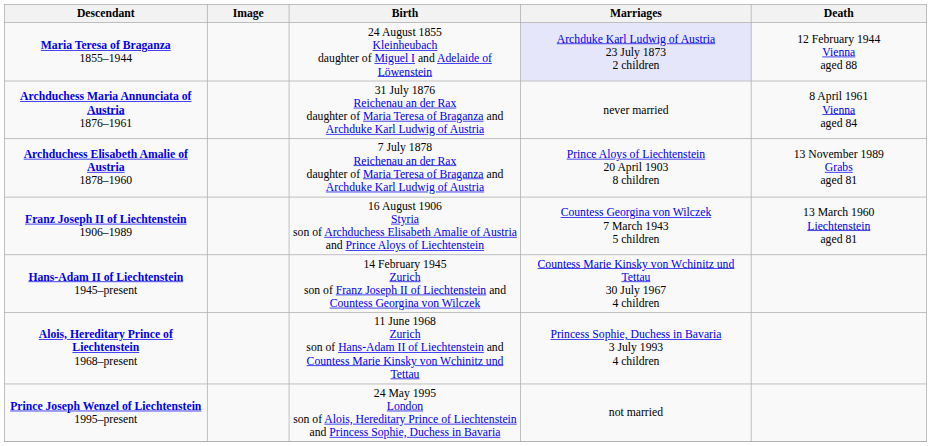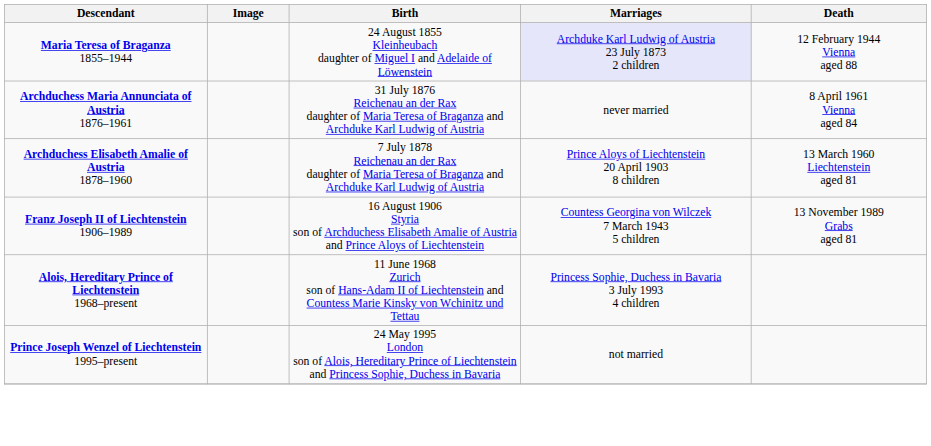 <table style="text-align:center; width:100%" class="wikitable">
 <tr>
 <th width=22%>Descendant</th>
 <th width=105px>Image</th>
 <th>Birth</th>
 <th width=25%>Marriages</th>
 <th width=19%>Death</th>
 </tr>
 <tr>
 <td><strong><a href='#'>Maria Teresa of Braganza</a></strong><br>1855–1944</td>
 <td></td>
 <td>24 August 1855<br><a href='#'>Kleinheubach</a><br>daughter of <a href='#'>Miguel I</a> and <a href='#'>Adelaide of Löwenstein</a></td>
 <td style="background: lavender;"><a href='#'>Archduke Karl Ludwig of Austria</a><br>23 July 1873<br>2 children</td>
 <td>12 February 1944<br><a href='#'>Vienna</a><br>aged 88</td>
 </tr>
 <tr>
 <td><strong><a href='#'>Archduchess Maria Annunciata of Austria</a></strong><br>1876–1961</td>
 <td></td>
 <td>31 July 1876<br><a href='#'>Reichenau an der Rax</a><br>daughter of <a href='#'>Maria Teresa of Braganza</a> and <a href='#'>Archduke Karl Ludwig of Austria</a></td>
 <td>never married</td>
 <td>8 April 1961<br><a href='#'>Vienna</a><br>aged 84</td>
 </tr>
 <tr>
 <td><strong><a href='#'>Archduchess Elisabeth Amalie of Austria</a></strong><br>1878–1960</td>
 <td></td>
 <td>7 July 1878<br><a href='#'>Reichenau an der Rax</a><br>daughter of <a href='#'>Maria Teresa of Braganza</a> and <a href='#'>Archduke Karl Ludwig of Austria</a></td>
 <td><a href='#'>Prince Aloys of Liechtenstein</a><br>20 April 1903<br>8 children</td>
-<td>13 November 1989<br><a href='#'>Grabs</a><br>aged 81</td>
+<td>13 March 1960<br><a href='#'>Liechtenstein</a><br>aged 81</td>
 </tr>
 <tr>
 <td><strong><a href='#'>Franz Joseph II of Liechtenstein</a></strong><br>1906–1989</td>
 <td></td>
 <td>16 August 1906<br><a href='#'>Styria</a><br>son of <a href='#'>Archduchess Elisabeth Amalie of Austria</a> and <a href='#'>Prince Aloys of Liechtenstein</a></td>
 <td><a href='#'>Countess Georgina von Wilczek</a><br>7 March 1943<br>5 children</td>
-<td>13 March 1960<br><a href='#'>Liechtenstein</a><br>aged 81</td>
-</tr>
-<tr>
-<td><strong><a href='#'>Hans-Adam II of Liechtenstein</a></strong><br>1945–present</td>
-<td></td>
-<td>14 February 1945<br><a href='#'>Zurich</a><br>son of <a href='#'>Franz Joseph II of Liechtenstein</a> and <a href='#'>Countess Georgina von Wilczek</a></td>
-<td><a href='#'>Countess Marie Kinsky von Wchinitz und Tettau</a><br>30 July 1967<br>4 children</td>
-<td></td>
+<td>13 November 1989<br><a href='#'>Grabs</a><br>aged 81</td>
 </tr>
 <tr>
 <td><strong><a href='#'>Alois, Hereditary Prince of Liechtenstein</a></strong><br>1968–present</td>
 <td></td>
 <td>11 June 1968<br><a href='#'>Zurich</a><br>son of <a href='#'>Hans-Adam II of Liechtenstein</a> and <a href='#'>Countess Marie Kinsky von Wchinitz und Tettau</a></td>
 <td><a href='#'>Princess Sophie, Duchess in Bavaria</a><br>3 July 1993<br>4 children</td>
 <td></td>
 </tr>
 <tr>
 <td><strong><a href='#'>Prince Joseph Wenzel of Liechtenstein</a></strong><br>1995–present</td>
 <td></td>
 <td>24 May 1995<br><a href='#'>London</a><br>son of <a href='#'>Alois, Hereditary Prince of Liechtenstein</a> and <a href='#'>Princess Sophie, Duchess in Bavaria</a></td>
 <td>not married</td>
 <td></td>
 </tr>
 <tr>
 </tr>
 </table>
